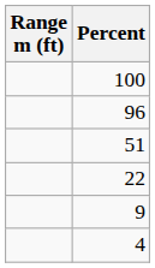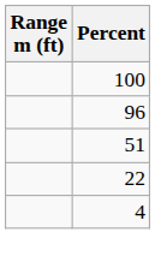 <table class="wikitable floatleft" style="text-align:right;">
 <tr>
 <th>Range <br>m (ft)</th>
 <th>Percent</th>
 </tr>
 <tr>
 <td></td>
 <td>100</td>
 </tr>
 <tr>
 <td></td>
 <td>96</td>
 </tr>
 <tr>
 <td></td>
 <td>51</td>
 </tr>
 <tr>
 <td></td>
 <td>22</td>
 </tr>
 <tr>
 <td></td>
-<td>9</td>
-</tr>
-<tr>
-<td></td>
 <td>4</td>
 </tr>
 </table>
